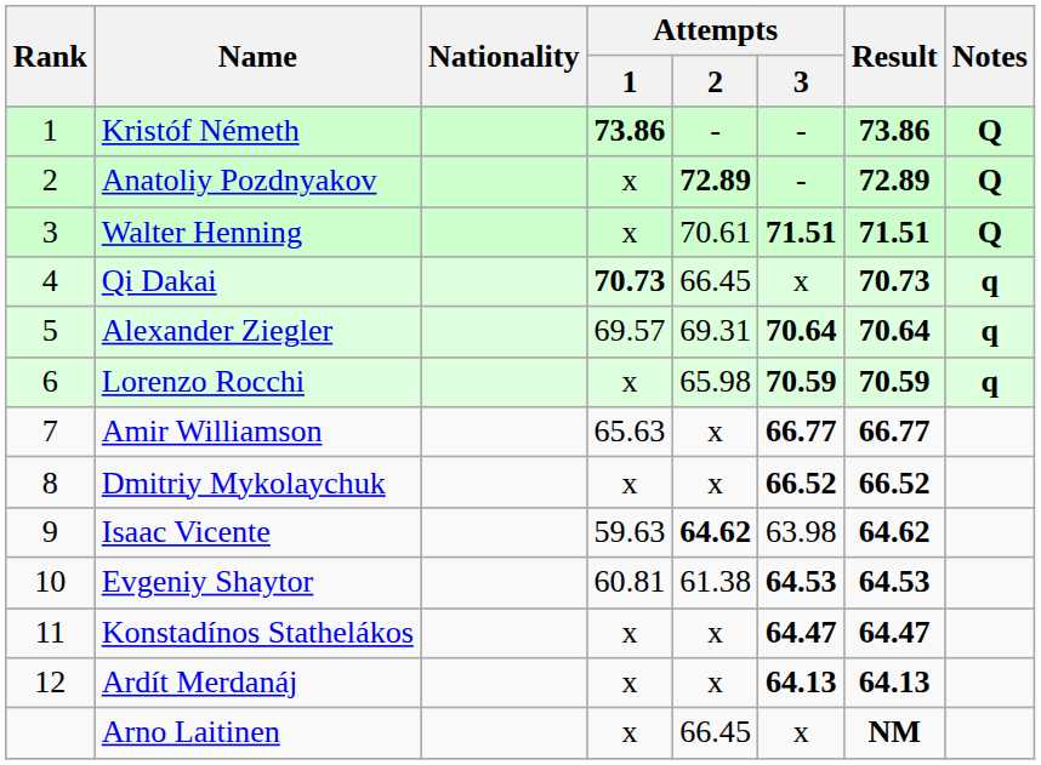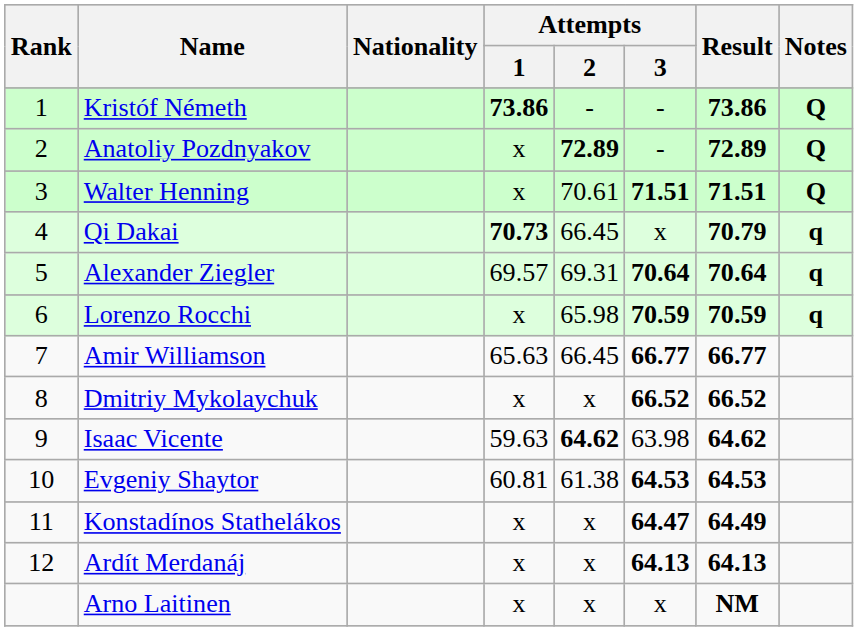 <table class="wikitable sortable" style="text-align:center">
 <tr>
 <th rowspan=2>Rank</th>
 <th rowspan=2>Name</th>
 <th rowspan=2>Nationality</th>
 <th colspan=3>Attempts</th>
 <th rowspan=2>Result</th>
 <th rowspan=2>Notes</th>
 </tr>
 <tr>
 <th>1</th>
 <th>2</th>
 <th>3</th>
 </tr>
 <tr bgcolor=ccffcc>
 <td>1</td>
 <td align=left><a href='#'>Kristóf Németh</a></td>
 <td align=left></td>
 <td><strong>73.86</strong></td>
 <td>-</td>
 <td>-</td>
 <td><strong>73.86</strong></td>
 <td><strong>Q</strong></td>
 </tr>
 <tr bgcolor=ccffcc>
 <td>2</td>
 <td align=left><a href='#'>Anatoliy Pozdnyakov</a></td>
 <td align=left></td>
 <td>x</td>
 <td><strong>72.89</strong></td>
 <td>-</td>
 <td><strong>72.89</strong></td>
 <td><strong>Q</strong></td>
 </tr>
 <tr bgcolor=ccffcc>
 <td>3</td>
 <td align=left><a href='#'>Walter Henning</a></td>
 <td align=left></td>
 <td>x</td>
 <td>70.61</td>
 <td><strong>71.51</strong></td>
 <td><strong>71.51</strong></td>
 <td><strong>Q</strong></td>
 </tr>
 <tr bgcolor=ddffdd>
 <td>4</td>
 <td align=left><a href='#'>Qi Dakai</a></td>
 <td align=left></td>
 <td><strong>70.73</strong></td>
 <td>66.45</td>
 <td>x</td>
-<td><strong>70.73</strong></td>
+<td><strong>70.79</strong></td>
 <td><strong>q</strong></td>
 </tr>
 <tr bgcolor=ddffdd>
 <td>5</td>
 <td align=left><a href='#'>Alexander Ziegler</a></td>
 <td align=left></td>
 <td>69.57</td>
 <td>69.31</td>
 <td><strong>70.64</strong></td>
 <td><strong>70.64</strong></td>
 <td><strong>q</strong></td>
 </tr>
 <tr bgcolor=ddffdd>
 <td>6</td>
 <td align=left><a href='#'>Lorenzo Rocchi</a></td>
 <td align=left></td>
 <td>x</td>
 <td>65.98</td>
 <td><strong>70.59</strong></td>
 <td><strong>70.59</strong></td>
 <td><strong>q</strong></td>
 </tr>
 <tr>
 <td>7</td>
 <td align=left><a href='#'>Amir Williamson</a></td>
 <td align=left></td>
 <td>65.63</td>
-<td>x</td>
+<td>66.45</td>
 <td><strong>66.77</strong></td>
 <td><strong>66.77</strong></td>
 <td></td>
 </tr>
 <tr>
 <td>8</td>
 <td align=left><a href='#'>Dmitriy Mykolaychuk</a></td>
 <td align=left></td>
 <td>x</td>
 <td>x</td>
 <td><strong>66.52</strong></td>
 <td><strong>66.52</strong></td>
 <td></td>
 </tr>
 <tr>
 <td>9</td>
 <td align=left><a href='#'>Isaac Vicente</a></td>
 <td align=left></td>
 <td>59.63</td>
 <td><strong>64.62</strong></td>
 <td>63.98</td>
 <td><strong>64.62</strong></td>
 <td></td>
 </tr>
 <tr>
 <td>10</td>
 <td align=left><a href='#'>Evgeniy Shaytor</a></td>
 <td align=left></td>
 <td>60.81</td>
 <td>61.38</td>
 <td><strong>64.53</strong></td>
 <td><strong>64.53</strong></td>
 <td></td>
 </tr>
 <tr>
 <td>11</td>
 <td align=left><a href='#'>Konstadínos Stathelákos</a></td>
 <td align=left></td>
 <td>x</td>
 <td>x</td>
 <td><strong>64.47</strong></td>
-<td><strong>64.47</strong></td>
+<td><strong>64.49</strong></td>
 <td></td>
 </tr>
 <tr>
 <td>12</td>
 <td align=left><a href='#'>Ardít Merdanáj</a></td>
 <td align=left></td>
 <td>x</td>
 <td>x</td>
 <td><strong>64.13</strong></td>
 <td><strong>64.13</strong></td>
 <td></td>
 </tr>
 <tr>
 <td></td>
 <td align=left><a href='#'>Arno Laitinen</a></td>
 <td align=left></td>
 <td>x</td>
-<td>66.45</td>
+<td>x</td>
 <td>x</td>
 <td><strong>NM</strong></td>
 <td></td>
 </tr>
 </table>
